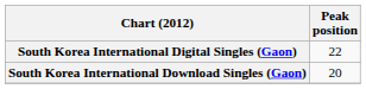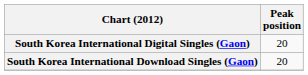 <table class="wikitable plainrowheaders sortable" style="text-align:center;">
 <tr>
 <th scope="col">Chart (2012)</th>
 <th scope="col">Peak<br>position</th>
 </tr>
 <tr>
 <th scope="row">South Korea International Digital Singles (<a href='#'>Gaon</a>)</th>
-<td style="text-align:center;">22</td>
+<td style="text-align:center;">20</td>
 </tr>
 <tr>
 <th scope="row">South Korea International Download Singles (<a href='#'>Gaon</a>)</th>
 <td style="text-align:center;">20</td>
 </tr>
 <tr>
 </tr>
 </table>
